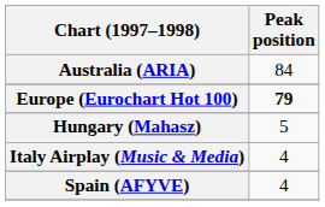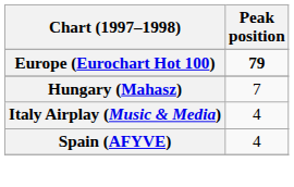 <table class="wikitable sortable plainrowheaders" style="text-align:center">
 <tr>
 <th>Chart (1997–1998)</th>
 <th>Peak<br>position</th>
-</tr>
-<tr>
-<th scope="row">Australia (<a href='#'>ARIA</a>)</th>
-<td>84</td>
 </tr>
 <tr>
 </tr>
 <tr>
 </tr>
 <tr>
 <th scope="row">Europe (<a href='#'>Eurochart Hot 100</a>)</th>
 <td><strong>79</strong></td>
 </tr>
 <tr>
 </tr>
 <tr>
 <th scope="row">Hungary (<a href='#'>Mahasz</a>)</th>
-<td>5</td>
+<td>7</td>
 </tr>
 <tr>
 <th scope="row">Italy Airplay (<em><a href='#'>Music & Media</a></em>)</th>
 <td>4</td>
 </tr>
 <tr>
 </tr>
 <tr>
 </tr>
 <tr>
 <th scope="row">Spain (<a href='#'>AFYVE</a>)</th>
 <td>4</td>
 </tr>
 <tr>
 </tr>
 <tr>
 </tr>
 <tr>
 </tr>
 <tr>
 </tr>
 <tr>
 </tr>
 <tr>
 </tr>
 </table>
